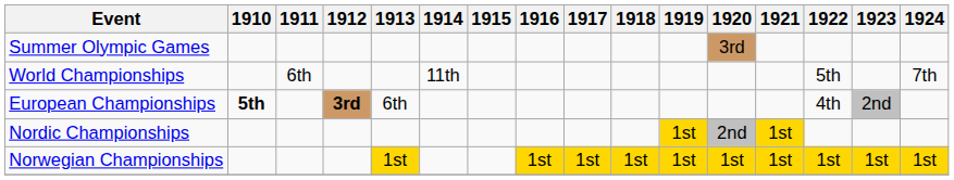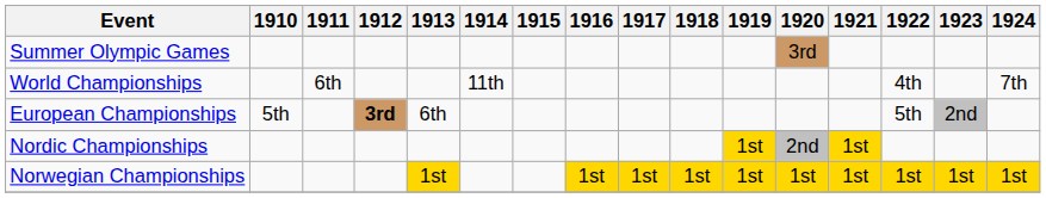 <table class="wikitable">
 <tr>
 <th>Event</th>
 <th>1910</th>
 <th>1911</th>
 <th>1912</th>
 <th>1913</th>
 <th>1914</th>
 <th>1915</th>
 <th>1916</th>
 <th>1917</th>
 <th>1918</th>
 <th>1919</th>
 <th>1920</th>
 <th>1921</th>
 <th>1922</th>
 <th>1923</th>
 <th>1924</th>
 </tr>
 <tr>
 <td><a href='#'>Summer Olympic Games</a></td>
 <td></td>
 <td></td>
 <td></td>
 <td></td>
 <td></td>
 <td></td>
 <td></td>
 <td></td>
 <td></td>
 <td></td>
 <td align="center" bgcolor="#cc9966">3rd</td>
 <td></td>
 <td></td>
 <td></td>
 <td></td>
 </tr>
 <tr>
 <td><a href='#'>World Championships</a></td>
 <td></td>
 <td align="center">6th</td>
 <td></td>
 <td></td>
 <td align="center">11th</td>
 <td></td>
 <td></td>
 <td></td>
 <td></td>
 <td></td>
 <td></td>
 <td></td>
-<td align="center">5th</td>
+<td align="center">4th</td>
 <td></td>
 <td align="center">7th</td>
 </tr>
 <tr>
 <td><a href='#'>European Championships</a></td>
-<td align="center"><strong>5th</strong></td>
+<td align="center">5th</td>
 <td></td>
 <td align="center" bgcolor="#cc9966"><strong>3rd</strong></td>
 <td align="center">6th</td>
 <td></td>
 <td></td>
 <td></td>
 <td></td>
 <td></td>
 <td></td>
 <td></td>
 <td></td>
-<td align="center">4th</td>
+<td align="center">5th</td>
 <td align="center" bgcolor="silver">2nd</td>
 <td></td>
 </tr>
 <tr>
 <td><a href='#'>Nordic Championships</a></td>
 <td></td>
 <td></td>
 <td></td>
 <td></td>
 <td></td>
 <td></td>
 <td></td>
 <td></td>
 <td></td>
 <td align="center" bgcolor="gold">1st</td>
 <td align="center" bgcolor="silver">2nd</td>
 <td align="center" bgcolor="gold">1st</td>
 <td></td>
 <td></td>
 <td></td>
 </tr>
 <tr>
 <td><a href='#'>Norwegian Championships</a></td>
 <td></td>
 <td></td>
 <td></td>
 <td align="center" bgcolor="gold">1st</td>
 <td></td>
 <td></td>
 <td align="center" bgcolor="gold">1st</td>
 <td align="center" bgcolor="gold">1st</td>
 <td align="center" bgcolor="gold">1st</td>
 <td align="center" bgcolor="gold">1st</td>
 <td align="center" bgcolor="gold">1st</td>
 <td align="center" bgcolor="gold">1st</td>
 <td align="center" bgcolor="gold">1st</td>
 <td align="center" bgcolor="gold">1st</td>
 <td align="center" bgcolor="gold">1st</td>
 </tr>
 <tr>
 </tr>
 </table>
